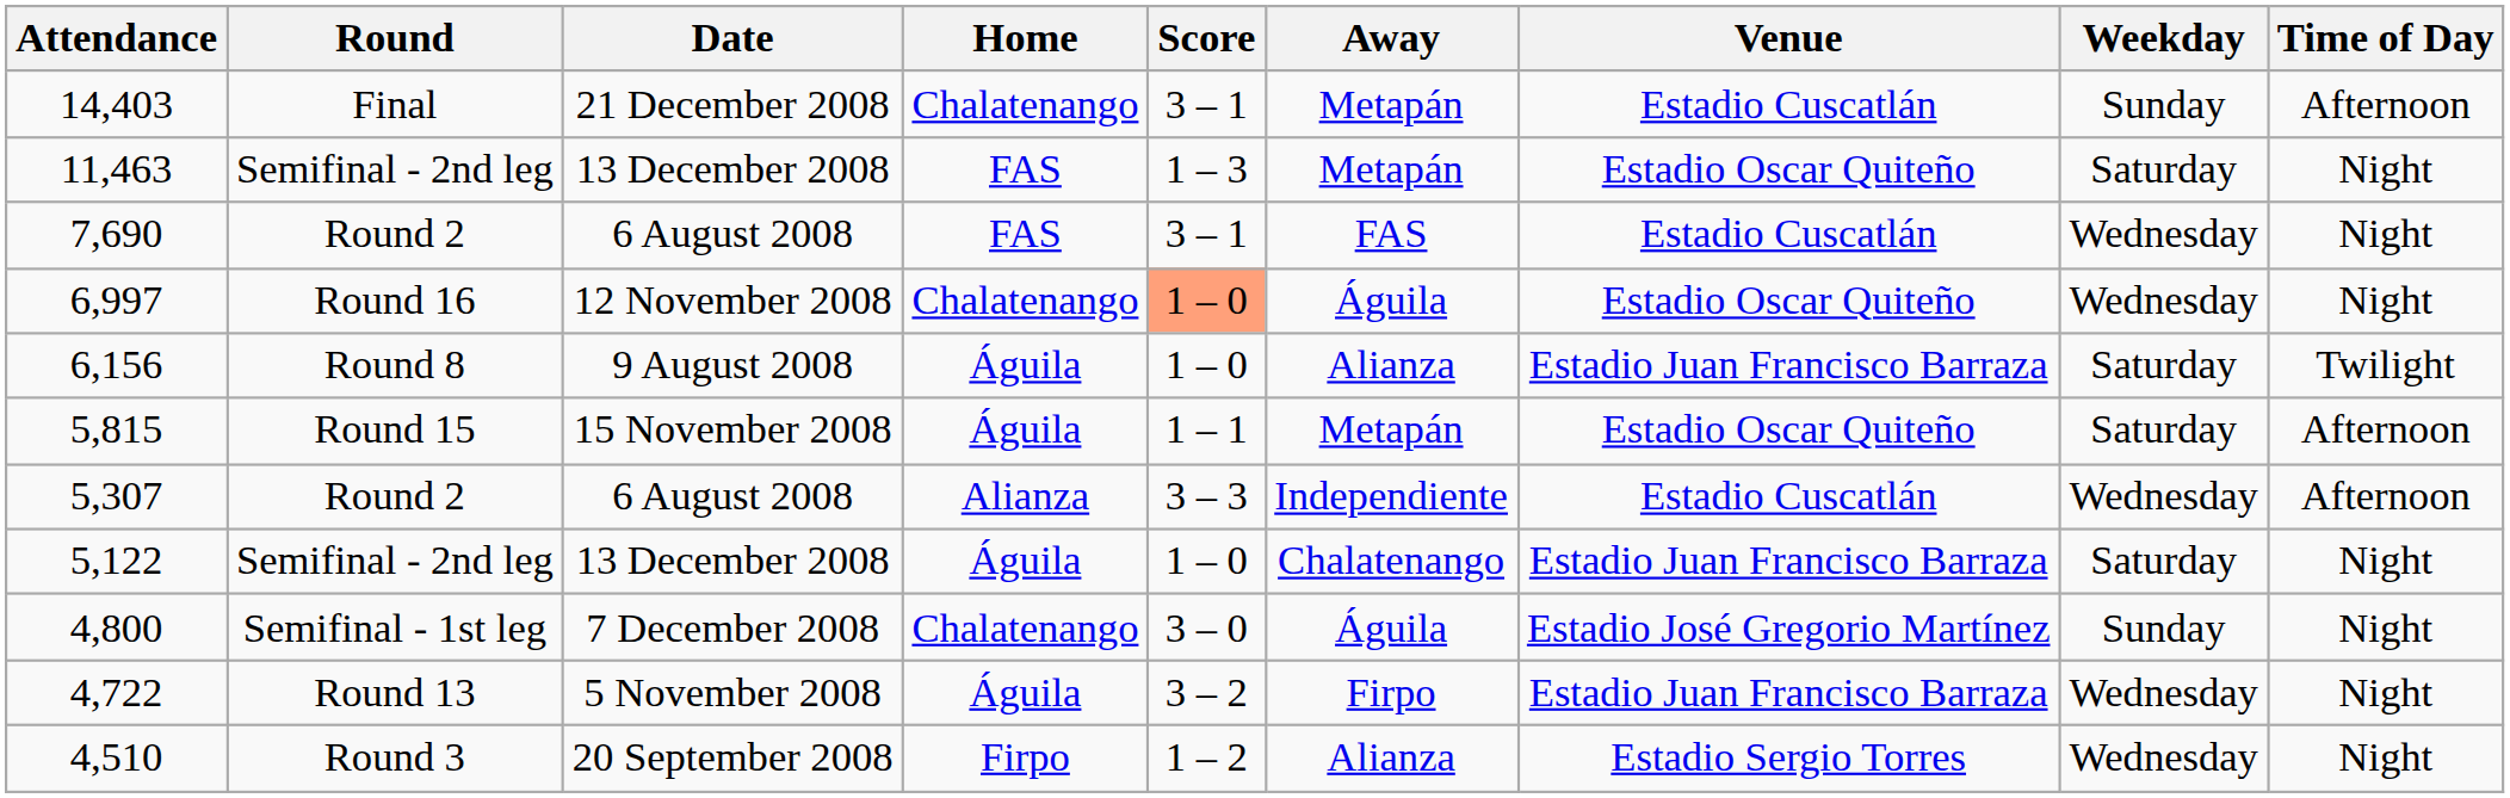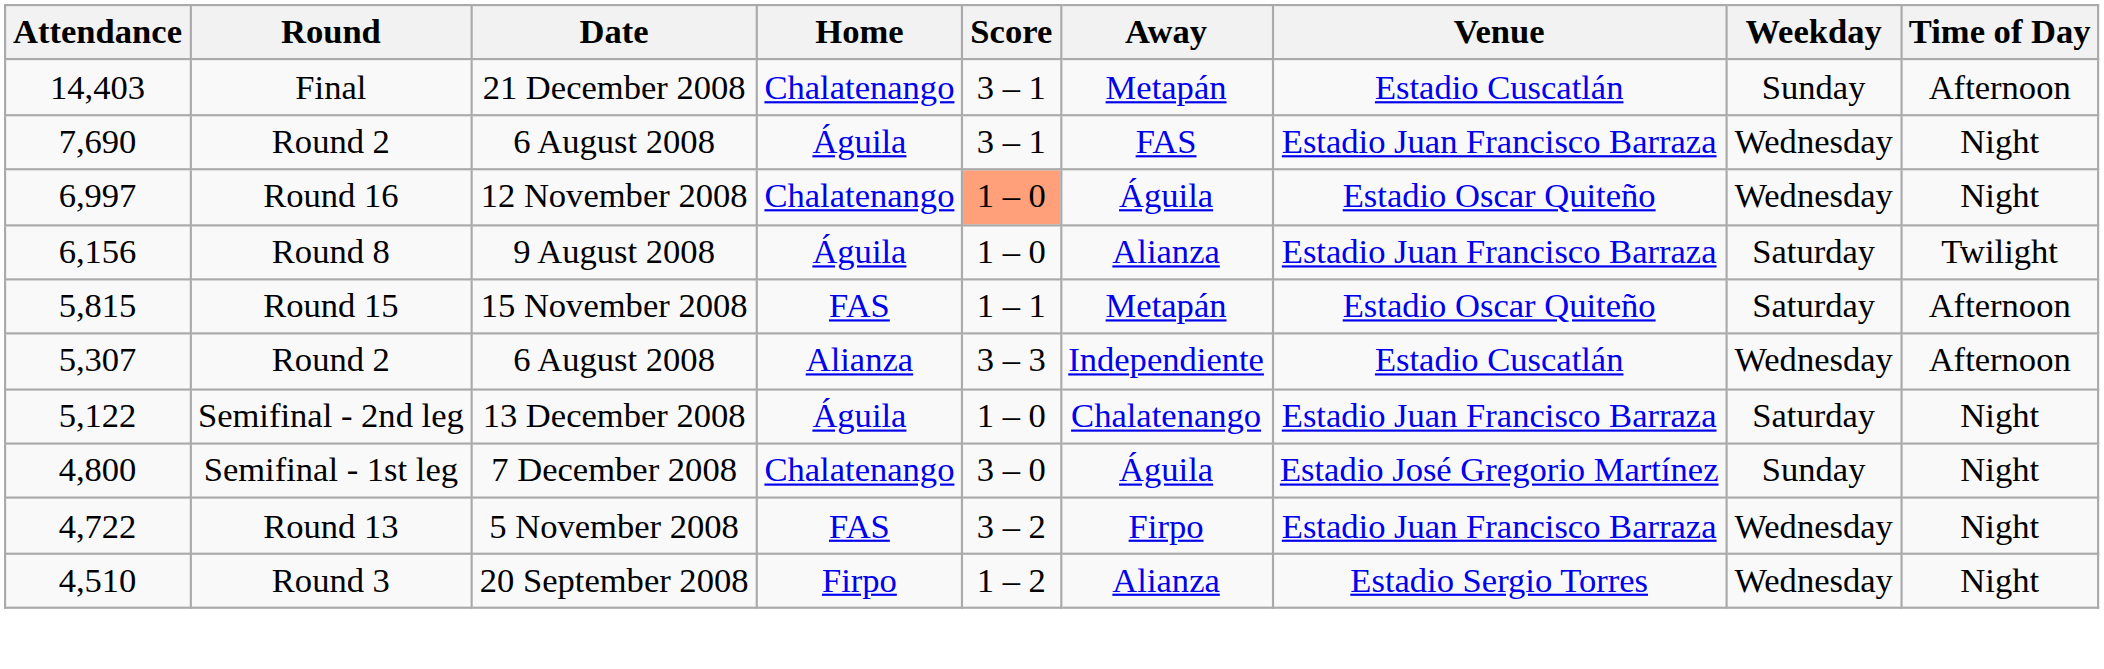 <table class="wikitable sortable" style="text-align:center;">
 <tr>
 <th>Attendance</th>
 <th>Round</th>
 <th>Date</th>
 <th>Home</th>
 <th>Score</th>
 <th>Away</th>
 <th>Venue</th>
 <th>Weekday</th>
 <th>Time of Day</th>
 </tr>
 <tr>
 <td>14,403</td>
 <td>Final</td>
 <td>21 December 2008</td>
 <td><a href='#'>Chalatenango</a></td>
 <td>3 – 1</td>
 <td><a href='#'>Metapán</a></td>
 <td><a href='#'>Estadio Cuscatlán</a></td>
 <td>Sunday</td>
 <td>Afternoon</td>
 </tr>
 <tr>
-<td>11,463</td>
-<td>Semifinal - 2nd leg</td>
-<td>13 December 2008</td>
-<td><a href='#'>FAS</a></td>
-<td>1 – 3</td>
-<td><a href='#'>Metapán</a></td>
-<td><a href='#'>Estadio Oscar Quiteño</a></td>
-<td>Saturday</td>
-<td>Night</td>
-</tr>
-<tr>
 <td>7,690</td>
 <td>Round 2</td>
 <td>6 August 2008</td>
-<td><a href='#'>FAS</a></td>
+<td><a href='#'>Águila</a></td>
 <td>3 – 1</td>
 <td><a href='#'>FAS</a></td>
-<td><a href='#'>Estadio Cuscatlán</a></td>
+<td><a href='#'>Estadio Juan Francisco Barraza</a></td>
 <td>Wednesday</td>
 <td>Night</td>
 </tr>
 <tr>
 <td>6,997</td>
 <td>Round 16</td>
 <td>12 November 2008</td>
 <td><a href='#'>Chalatenango</a></td>
 <td style="background: lightsalmon;">1 – 0</td>
 <td><a href='#'>Águila</a></td>
 <td><a href='#'>Estadio Oscar Quiteño</a></td>
 <td>Wednesday</td>
 <td>Night</td>
 </tr>
 <tr>
 <td>6,156</td>
 <td>Round 8</td>
 <td>9 August 2008</td>
 <td><a href='#'>Águila</a></td>
 <td>1 – 0</td>
 <td><a href='#'>Alianza</a></td>
 <td><a href='#'>Estadio Juan Francisco Barraza</a></td>
 <td>Saturday</td>
 <td>Twilight</td>
 </tr>
 <tr>
 <td>5,815</td>
 <td>Round 15</td>
 <td>15 November 2008</td>
-<td><a href='#'>Águila</a></td>
+<td><a href='#'>FAS</a></td>
 <td>1 – 1</td>
 <td><a href='#'>Metapán</a></td>
 <td><a href='#'>Estadio Oscar Quiteño</a></td>
 <td>Saturday</td>
 <td>Afternoon</td>
 </tr>
 <tr>
 <td>5,307</td>
 <td>Round 2</td>
 <td>6 August 2008</td>
 <td><a href='#'>Alianza</a></td>
 <td>3 – 3</td>
 <td><a href='#'>Independiente</a></td>
 <td><a href='#'>Estadio Cuscatlán</a></td>
 <td>Wednesday</td>
 <td>Afternoon</td>
 </tr>
 <tr>
 <td>5,122</td>
 <td>Semifinal - 2nd leg</td>
 <td>13 December 2008</td>
 <td><a href='#'>Águila</a></td>
 <td>1 – 0</td>
 <td><a href='#'>Chalatenango</a></td>
 <td><a href='#'>Estadio Juan Francisco Barraza</a></td>
 <td>Saturday</td>
 <td>Night</td>
 </tr>
 <tr>
 <td>4,800</td>
 <td>Semifinal - 1st leg</td>
 <td>7 December 2008</td>
 <td><a href='#'>Chalatenango</a></td>
 <td>3 – 0</td>
 <td><a href='#'>Águila</a></td>
 <td><a href='#'>Estadio José Gregorio Martínez</a></td>
 <td>Sunday</td>
 <td>Night</td>
 </tr>
 <tr>
 <td>4,722</td>
 <td>Round 13</td>
 <td>5 November 2008</td>
-<td><a href='#'>Águila</a></td>
+<td><a href='#'>FAS</a></td>
 <td>3 – 2</td>
 <td><a href='#'>Firpo</a></td>
 <td><a href='#'>Estadio Juan Francisco Barraza</a></td>
 <td>Wednesday</td>
 <td>Night</td>
 </tr>
 <tr>
 <td>4,510</td>
 <td>Round 3</td>
 <td>20 September 2008</td>
 <td><a href='#'>Firpo</a></td>
 <td>1 – 2</td>
 <td><a href='#'>Alianza</a></td>
 <td><a href='#'>Estadio Sergio Torres</a></td>
 <td>Wednesday</td>
 <td>Night</td>
 </tr>
 </table>
